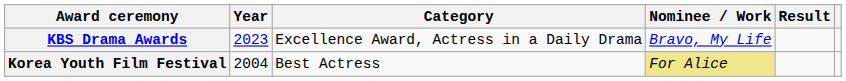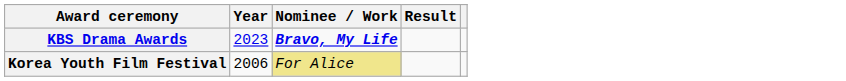 <table class="wikitable plainrowheaders sortable">
 <tr>
 <th scope="col">Award ceremony</th>
 <th scope="col">Year</th>
-<th scope="col">Category</th>
 <th scope="col">Nominee / Work</th>
 <th scope="col">Result</th>
 <th scope="col" class="unsortable"></th>
 </tr>
 <tr>
 <th scope="row"><a href='#'>KBS Drama Awards</a></th>
 <td><a href='#'>2023</a></td>
-<td>Excellence Award, Actress in a Daily Drama</td>
-<td><em><a href='#'>Bravo, My Life</a></em></td>
+<td><strong><em><a href='#'>Bravo, My Life</a></em></strong></td>
 <td></td>
 <td></td>
 </tr>
 <tr>
 <th scope="row">Korea Youth Film Festival</th>
-<td>2004</td>
-<td>Best Actress</td>
+<td>2006</td>
 <td style="background: khaki;"><em>For Alice</em></td>
 <td></td>
 <td></td>
 </tr>
 </table>
